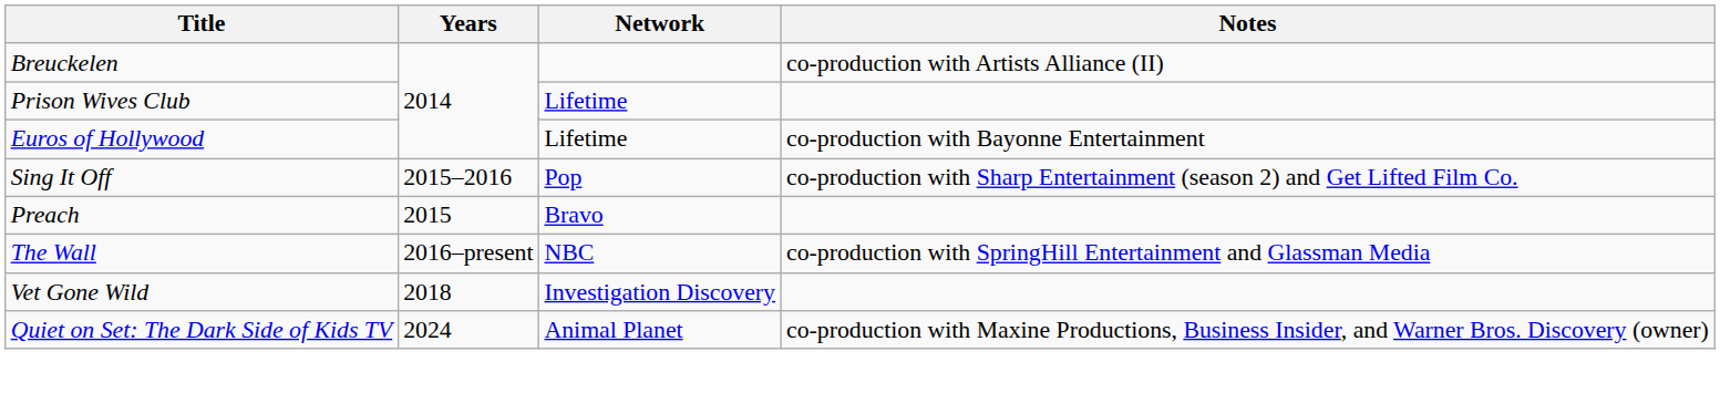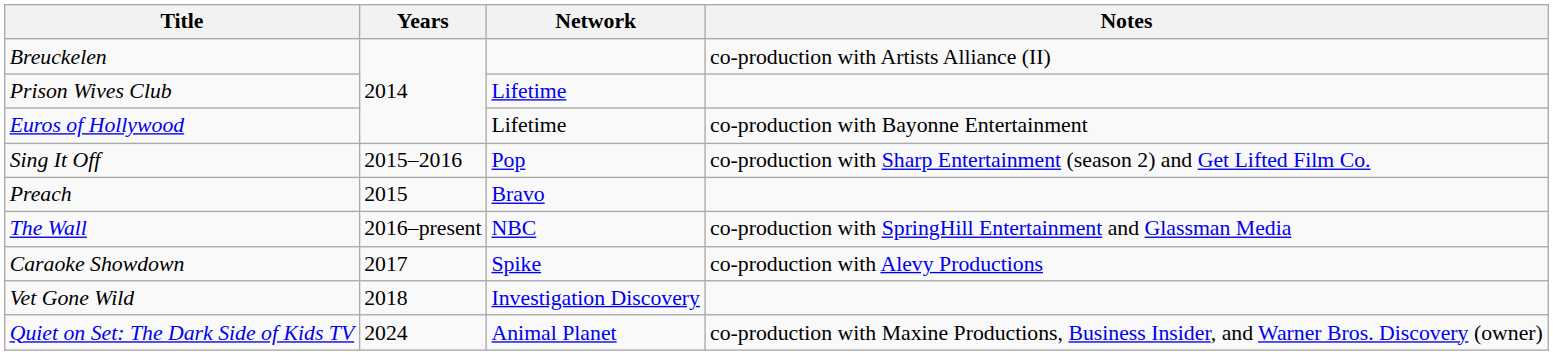 <table class="wikitable sortable">
 <tr>
 <th>Title</th>
 <th>Years</th>
 <th>Network</th>
 <th>Notes</th>
 </tr>
 <tr>
 <td><em>Breuckelen</em></td>
 <td rowspan="3">2014</td>
 <td></td>
 <td>co-production with Artists Alliance (II)</td>
 </tr>
 <tr>
 <td><em>Prison Wives Club</em></td>
 <td><a href='#'>Lifetime</a></td>
 <td></td>
 </tr>
 <tr>
 <td><em><a href='#'>Euros of Hollywood</a></em></td>
 <td>Lifetime</td>
 <td>co-production with Bayonne Entertainment</td>
 </tr>
 <tr>
 <td><em>Sing It Off</em></td>
 <td>2015–2016</td>
 <td><a href='#'>Pop</a></td>
 <td>co-production with <a href='#'>Sharp Entertainment</a> (season 2) and <a href='#'>Get Lifted Film Co.</a></td>
 </tr>
 <tr>
 <td><em>Preach</em></td>
 <td>2015</td>
 <td><a href='#'>Bravo</a></td>
 <td></td>
 </tr>
 <tr>
 <td><em><a href='#'>The Wall</a></em></td>
 <td>2016–present</td>
 <td><a href='#'>NBC</a></td>
 <td>co-production with <a href='#'>SpringHill Entertainment</a> and <a href='#'>Glassman Media</a></td>
 </tr>
 <tr>
+<td><em>Caraoke Showdown</em></td>
+<td>2017</td>
+<td><a href='#'>Spike</a></td>
+<td>co-production with <a href='#'>Alevy Productions</a></td>
+</tr>
+<tr>
 <td><em>Vet Gone Wild</em></td>
 <td>2018</td>
 <td><a href='#'>Investigation Discovery</a></td>
 <td></td>
 </tr>
 <tr>
 <td><em><a href='#'>Quiet on Set: The Dark Side of Kids TV</a></em></td>
 <td>2024</td>
 <td><a href='#'>Animal Planet</a></td>
 <td>co-production with Maxine Productions, <a href='#'>Business Insider</a>, and <a href='#'>Warner Bros. Discovery</a> (owner)</td>
 </tr>
 </table>
